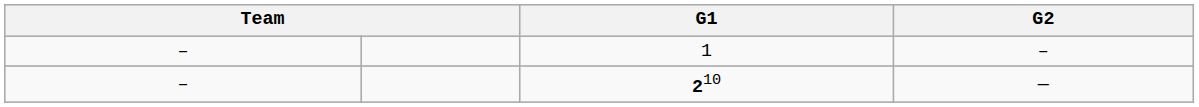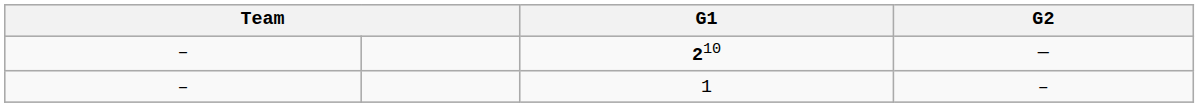 <table class="wikitable" style="font-size:90%; width: 60%; text-align: center">
 <tr>
 <th colspan=2>Team</th>
 <th>G1</th>
 <th>G2</th>
 </tr>
 <tr>
 <td>–</td>
+<td><strong></strong></td>
+<td><strong>2</strong><sup>10</sup></td>
+<td>—</td>
+</tr>
+<tr>
+<td>–</td>
 <td></td>
 <td>1</td>
 <td>–</td>
 </tr>
-<tr>
-<td>–</td>
-<td><strong></strong></td>
-<td><strong>2</strong><sup>10</sup></td>
-<td>—</td>
-</tr>
 </table>
